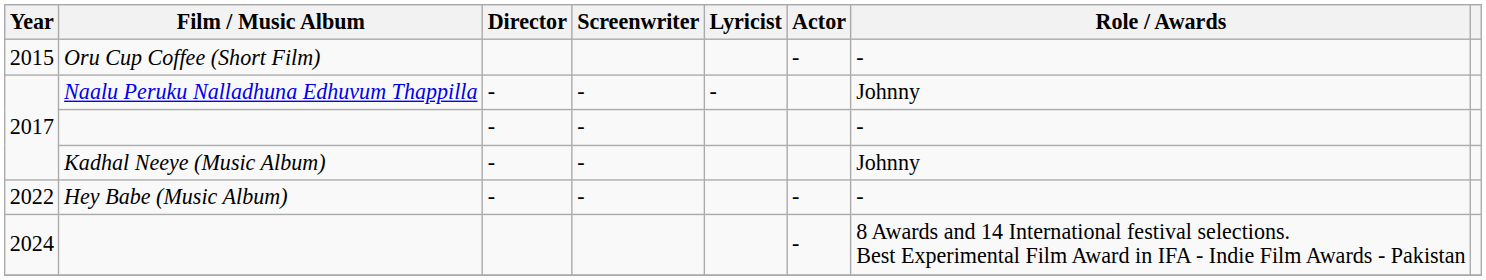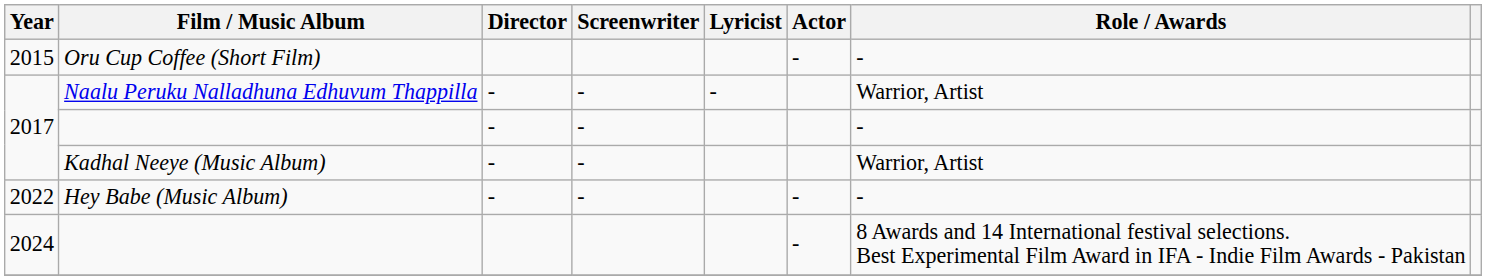 <table class="wikitable">
 <tr style="background:#cccccf; text-align:center;">
 <th>Year</th>
 <th>Film / Music Album</th>
 <th>Director</th>
 <th>Screenwriter</th>
 <th>Lyricist</th>
 <th>Actor</th>
 <th>Role / Awards</th>
 <th scope="col" class="unsortable" ></th>
 </tr>
 <tr>
 <td>2015</td>
 <td><em>Oru Cup Coffee (Short Film)</em></td>
 <td></td>
 <td></td>
 <td></td>
 <td>-</td>
 <td>-</td>
 <td></td>
 </tr>
 <tr>
 <td rowspan="3">2017</td>
 <td><em><a href='#'>Naalu Peruku Nalladhuna Edhuvum Thappilla</a></em></td>
 <td>-</td>
 <td>-</td>
 <td>-</td>
 <td></td>
-<td>Johnny</td>
+<td>Warrior, Artist</td>
 <td></td>
 </tr>
 <tr>
 <td></td>
 <td>-</td>
 <td>-</td>
 <td></td>
 <td></td>
 <td>-</td>
 <td></td>
 </tr>
 <tr>
 <td><em>Kadhal Neeye (Music Album)</em></td>
 <td>-</td>
 <td>-</td>
 <td></td>
 <td></td>
-<td>Johnny</td>
+<td>Warrior, Artist</td>
 <td></td>
 </tr>
 <tr>
 <td>2022</td>
 <td><em>Hey Babe (Music Album)</em></td>
 <td>-</td>
 <td>-</td>
 <td></td>
 <td>-</td>
 <td>-</td>
 <td></td>
 </tr>
 <tr>
 <td>2024</td>
 <td></td>
 <td></td>
 <td></td>
 <td></td>
 <td>-</td>
 <td>8 Awards and 14 International festival selections.<br>Best Experimental Film Award in IFA - Indie Film Awards - Pakistan</td>
 <td><br></td>
 </tr>
 <tr>
 </tr>
 </table>
